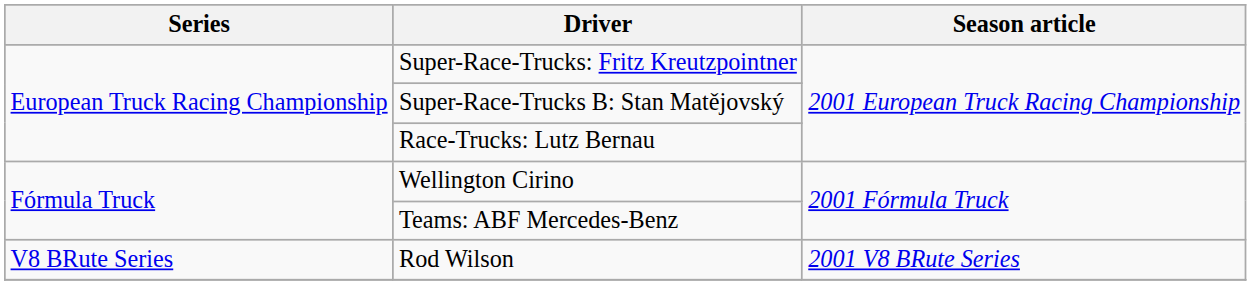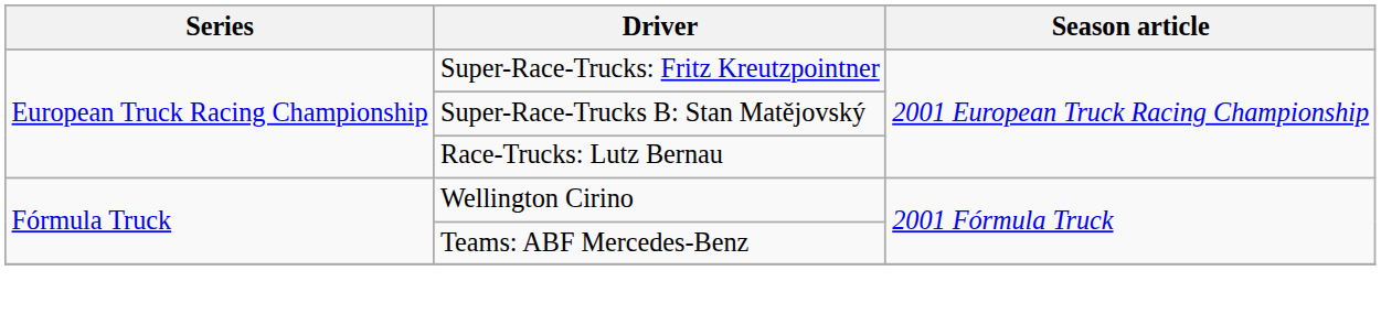 <table class="wikitable" style="font-size: 87%;">
 <tr>
 <th>Series</th>
 <th>Driver</th>
 <th>Season article</th>
 </tr>
 <tr>
 <td rowspan=3><a href='#'>European Truck Racing Championship</a></td>
 <td>Super-Race-Trucks:  <a href='#'>Fritz Kreutzpointner</a></td>
 <td rowspan=3><em><a href='#'>2001 European Truck Racing Championship</a></em></td>
 </tr>
 <tr>
 <td>Super-Race-Trucks B:  Stan Matějovský</td>
 </tr>
 <tr>
 <td>Race-Trucks:  Lutz Bernau</td>
 </tr>
 <tr>
 <td rowspan=2><a href='#'>Fórmula Truck</a></td>
 <td> Wellington Cirino</td>
 <td rowspan=2><em><a href='#'>2001 Fórmula Truck</a></em></td>
 </tr>
 <tr>
 <td>Teams:  ABF Mercedes-Benz</td>
 </tr>
 <tr>
-<td><a href='#'>V8 BRute Series</a></td>
-<td> Rod Wilson</td>
-<td><em><a href='#'>2001 V8 BRute Series</a></em></td>
-</tr>
-<tr>
 </tr>
 </table>
